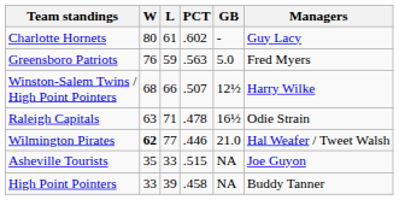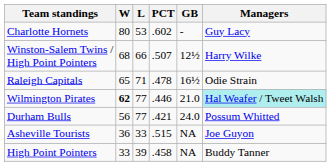 <table class="wikitable">
 <tr>
 <th>Team standings</th>
 <th>W</th>
 <th>L</th>
 <th>PCT</th>
 <th>GB</th>
 <th>Managers</th>
 </tr>
 <tr>
 <td><a href='#'>Charlotte Hornets</a></td>
 <td>80</td>
-<td>61</td>
+<td>53</td>
 <td>.602</td>
 <td>-</td>
 <td><a href='#'>Guy Lacy</a></td>
-</tr>
-<tr>
-<td><a href='#'>Greensboro Patriots</a></td>
-<td>76</td>
-<td>59</td>
-<td>.563</td>
-<td>5.0</td>
-<td>Fred Myers</td>
 </tr>
 <tr>
 <td><a href='#'>Winston-Salem Twins</a> /<br> <a href='#'>High Point Pointers</a></td>
 <td>68</td>
 <td>66</td>
 <td>.507</td>
 <td>12½</td>
 <td><a href='#'>Harry Wilke</a></td>
 </tr>
 <tr>
 <td><a href='#'>Raleigh Capitals</a></td>
-<td>63</td>
+<td>65</td>
 <td>71</td>
 <td>.478</td>
 <td>16½</td>
 <td>Odie Strain</td>
 </tr>
 <tr>
 <td><a href='#'>Wilmington Pirates</a></td>
 <td><strong>62</strong></td>
 <td>77</td>
 <td>.446</td>
 <td>21.0</td>
-<td><a href='#'>Hal Weafer</a> / Tweet Walsh</td>
+<td style="background: paleturquoise;"><a href='#'>Hal Weafer</a> / Tweet Walsh</td>
+</tr>
+<tr>
+<td><a href='#'>Durham Bulls</a></td>
+<td>56</td>
+<td>77</td>
+<td>.421</td>
+<td>24.0</td>
+<td><a href='#'>Possum Whitted</a></td>
 </tr>
 <tr>
 <td><a href='#'>Asheville Tourists</a></td>
-<td>35</td>
+<td>36</td>
 <td>33</td>
 <td>.515</td>
 <td>NA</td>
 <td><a href='#'>Joe Guyon</a></td>
 </tr>
 <tr>
 <td><a href='#'>High Point Pointers</a></td>
 <td>33</td>
 <td>39</td>
 <td>.458</td>
 <td>NA</td>
 <td>Buddy Tanner</td>
 </tr>
 </table>
